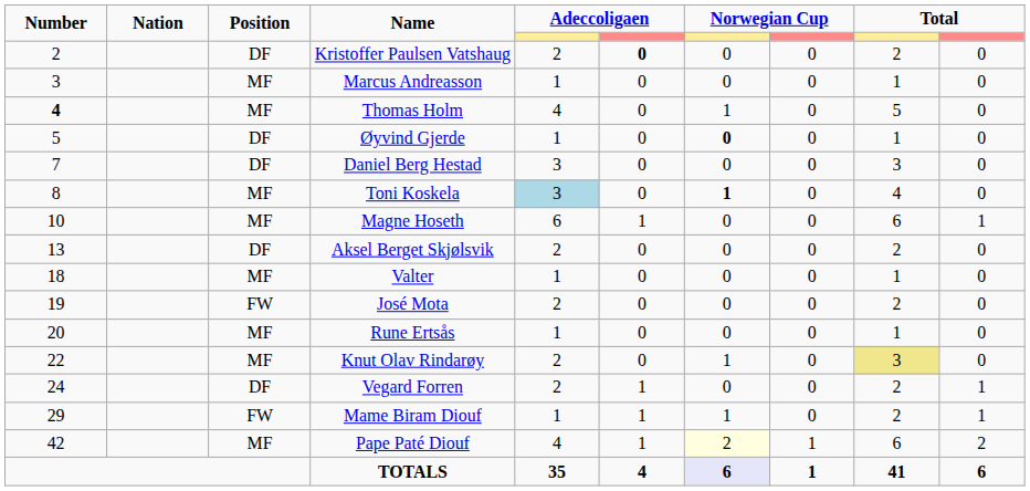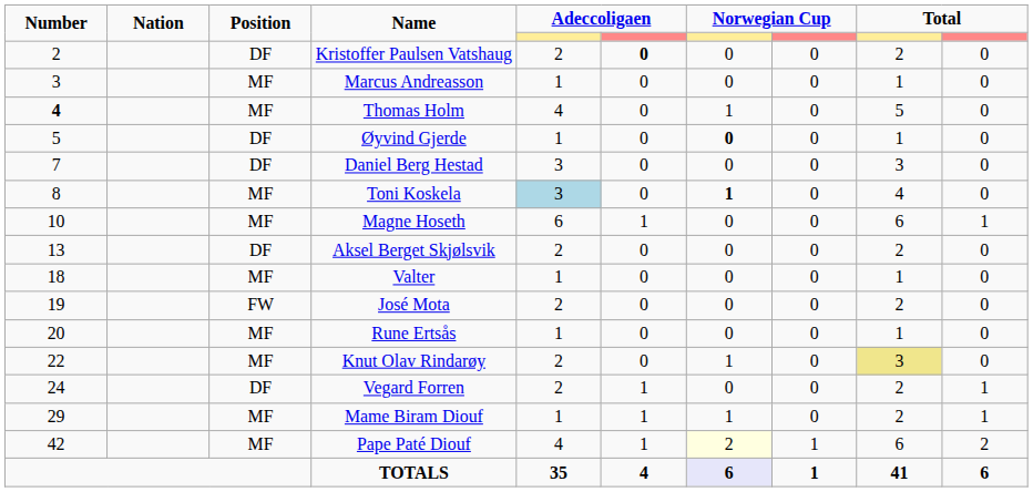 <table class="wikitable" style="font-size: 100%; text-align: center;">
 <tr>
 <td rowspan="2" width="10%" align="center"><strong>Number</strong></td>
 <td rowspan="2" width="10%" align="center"><strong>Nation</strong></td>
 <td rowspan="2" width="10%" align="center"><strong>Position</strong></td>
 <td rowspan="2" width="20%" align="center"><strong>Name</strong></td>
 <td colspan="2" align="center"><strong><a href='#'>Adeccoligaen</a></strong></td>
 <td colspan="2" align="center"><strong><a href='#'>Norwegian Cup</a></strong></td>
 <td colspan="2" align="center"><strong>Total</strong></td>
 </tr>
 <tr>
 <th width=60 style="background: #FFEE99"></th>
 <th width=60 style="background: #FF8888"></th>
 <th width=60 style="background: #FFEE99"></th>
 <th width=60 style="background: #FF8888"></th>
 <th width=60 style="background: #FFEE99"></th>
 <th width=60 style="background: #FF8888"></th>
 </tr>
 <tr>
 <td>2</td>
 <td></td>
 <td>DF</td>
 <td><a href='#'>Kristoffer Paulsen Vatshaug</a></td>
 <td>2</td>
 <td><strong>0</strong></td>
 <td>0</td>
 <td>0</td>
 <td>2</td>
 <td>0</td>
 </tr>
 <tr>
 <td>3</td>
 <td></td>
 <td>MF</td>
 <td><a href='#'>Marcus Andreasson</a></td>
 <td>1</td>
 <td>0</td>
 <td>0</td>
 <td>0</td>
 <td>1</td>
 <td>0</td>
 </tr>
 <tr>
 <td><strong>4</strong></td>
 <td></td>
 <td>MF</td>
 <td><a href='#'>Thomas Holm</a></td>
 <td>4</td>
 <td>0</td>
 <td>1</td>
 <td>0</td>
 <td>5</td>
 <td>0</td>
 </tr>
 <tr>
 <td>5</td>
 <td></td>
 <td>DF</td>
 <td><a href='#'>Øyvind Gjerde</a></td>
 <td>1</td>
 <td>0</td>
 <td><strong>0</strong></td>
 <td>0</td>
 <td>1</td>
 <td>0</td>
 </tr>
 <tr>
 <td>7</td>
 <td></td>
 <td>DF</td>
 <td><a href='#'>Daniel Berg Hestad</a></td>
 <td>3</td>
 <td>0</td>
 <td>0</td>
 <td>0</td>
 <td>3</td>
 <td>0</td>
 </tr>
 <tr>
 <td>8</td>
 <td></td>
 <td>MF</td>
 <td><a href='#'>Toni Koskela</a></td>
 <td style="background: lightblue;">3</td>
 <td>0</td>
 <td><strong>1</strong></td>
 <td>0</td>
 <td>4</td>
 <td>0</td>
 </tr>
 <tr>
 <td>10</td>
 <td></td>
 <td>MF</td>
 <td><a href='#'>Magne Hoseth</a></td>
 <td>6</td>
 <td>1</td>
 <td>0</td>
 <td>0</td>
 <td>6</td>
 <td>1</td>
 </tr>
 <tr>
 <td>13</td>
 <td></td>
 <td>DF</td>
 <td><a href='#'>Aksel Berget Skjølsvik</a></td>
 <td>2</td>
 <td>0</td>
 <td>0</td>
 <td>0</td>
 <td>2</td>
 <td>0</td>
 </tr>
 <tr>
 <td>18</td>
 <td></td>
 <td>MF</td>
 <td><a href='#'>Valter</a></td>
 <td>1</td>
 <td>0</td>
 <td>0</td>
 <td>0</td>
 <td>1</td>
 <td>0</td>
 </tr>
 <tr>
 <td>19</td>
 <td></td>
 <td>FW</td>
 <td><a href='#'>José Mota</a></td>
 <td>2</td>
 <td>0</td>
 <td>0</td>
 <td>0</td>
 <td>2</td>
 <td>0</td>
 </tr>
 <tr>
 <td>20</td>
 <td></td>
 <td>MF</td>
 <td><a href='#'>Rune Ertsås</a></td>
 <td>1</td>
 <td>0</td>
 <td>0</td>
 <td>0</td>
 <td>1</td>
 <td>0</td>
 </tr>
 <tr>
 <td>22</td>
 <td></td>
 <td>MF</td>
 <td><a href='#'>Knut Olav Rindarøy</a></td>
 <td>2</td>
 <td>0</td>
 <td>1</td>
 <td>0</td>
 <td style="background: khaki;">3</td>
 <td>0</td>
 </tr>
 <tr>
 <td>24</td>
 <td></td>
 <td>DF</td>
 <td><a href='#'>Vegard Forren</a></td>
 <td>2</td>
 <td>1</td>
 <td>0</td>
 <td>0</td>
 <td>2</td>
 <td>1</td>
 </tr>
 <tr>
 <td>29</td>
 <td></td>
-<td>FW</td>
+<td>MF</td>
 <td><a href='#'>Mame Biram Diouf</a></td>
 <td>1</td>
 <td>1</td>
 <td>1</td>
 <td>0</td>
 <td>2</td>
 <td>1</td>
 </tr>
 <tr>
 <td>42</td>
 <td></td>
 <td>MF</td>
 <td><a href='#'>Pape Paté Diouf</a></td>
 <td>4</td>
 <td>1</td>
 <td style="background: lightyellow;">2</td>
 <td>1</td>
 <td>6</td>
 <td>2</td>
 </tr>
 <tr>
 <td colspan="3"></td>
 <td><strong>TOTALS</strong></td>
 <td><strong>35</strong></td>
 <td><strong>4</strong></td>
 <td style="background: lavender;"><strong>6</strong></td>
 <td><strong>1</strong></td>
 <td><strong>41</strong></td>
 <td><strong>6</strong></td>
 </tr>
 </table>
